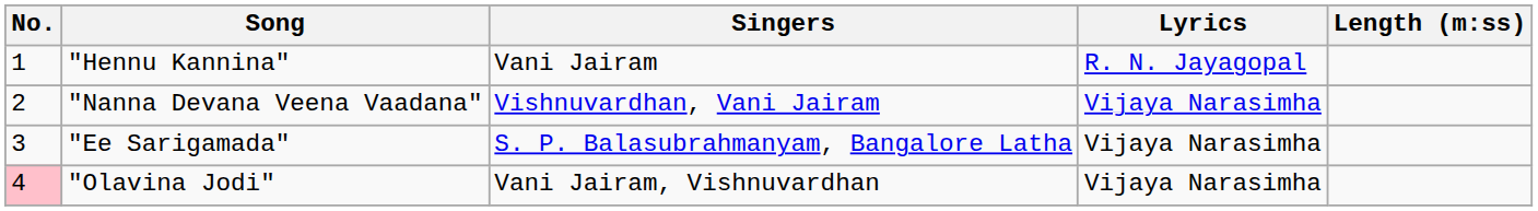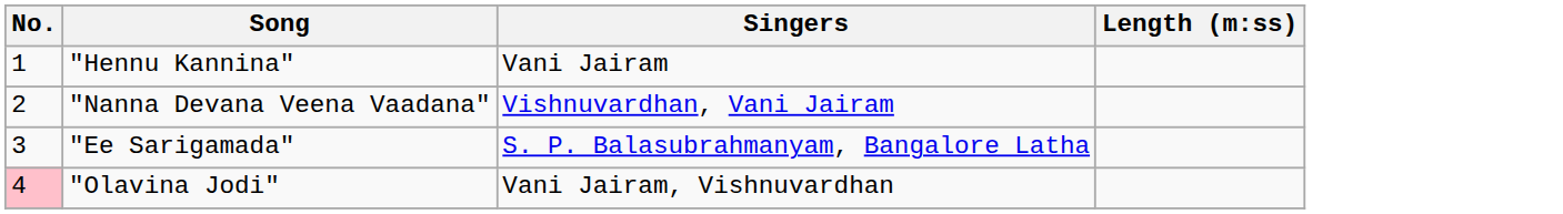 <table class="wikitable" style="font-size:95%;">
 <tr>
 <th>No.</th>
 <th>Song</th>
 <th>Singers</th>
-<th>Lyrics</th>
 <th>Length (m:ss)</th>
 </tr>
 <tr>
 <td>1</td>
 <td>"Hennu Kannina"</td>
 <td>Vani Jairam</td>
-<td><a href='#'>R. N. Jayagopal</a></td>
 <td></td>
 </tr>
 <tr>
 <td>2</td>
 <td>"Nanna Devana Veena Vaadana"</td>
 <td><a href='#'>Vishnuvardhan</a>, <a href='#'>Vani Jairam</a></td>
-<td><a href='#'>Vijaya Narasimha</a></td>
 <td></td>
 </tr>
 <tr>
 <td>3</td>
 <td>"Ee Sarigamada"</td>
 <td><a href='#'>S. P. Balasubrahmanyam</a>, <a href='#'>Bangalore Latha</a></td>
-<td>Vijaya Narasimha</td>
 <td></td>
 </tr>
 <tr>
 <td style="background: pink;">4</td>
 <td>"Olavina Jodi"</td>
 <td>Vani Jairam, Vishnuvardhan</td>
-<td>Vijaya Narasimha</td>
 <td></td>
 </tr>
 </table>
